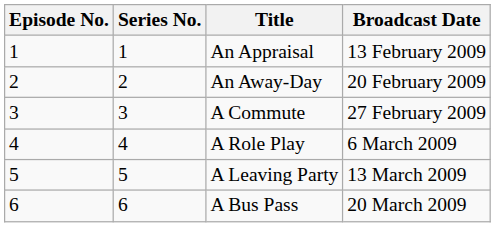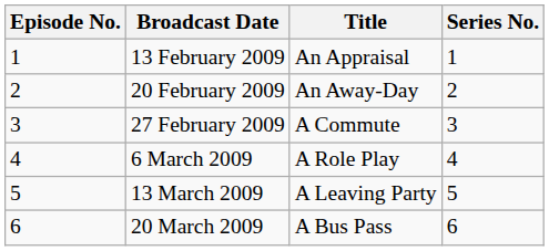 <table class="wikitable">
 <tr>
 <th>Episode No.</th>
+<th>Broadcast Date</th>
+<th>Title</th>
 <th>Series No.</th>
-<th>Title</th>
-<th>Broadcast Date</th>
 </tr>
 <tr>
 <td>1</td>
+<td>13 February 2009</td>
+<td>An Appraisal</td>
 <td>1</td>
-<td>An Appraisal</td>
-<td>13 February 2009</td>
 </tr>
 <tr>
 <td>2</td>
+<td>20 February 2009</td>
+<td>An Away-Day</td>
 <td>2</td>
-<td>An Away-Day</td>
-<td>20 February 2009</td>
 </tr>
 <tr>
 <td>3</td>
+<td>27 February 2009</td>
+<td>A Commute</td>
 <td>3</td>
-<td>A Commute</td>
-<td>27 February 2009</td>
 </tr>
 <tr>
 <td>4</td>
+<td>6 March 2009</td>
+<td>A Role Play</td>
 <td>4</td>
-<td>A Role Play</td>
-<td>6 March 2009</td>
 </tr>
 <tr>
 <td>5</td>
+<td>13 March 2009</td>
+<td>A Leaving Party</td>
 <td>5</td>
-<td>A Leaving Party</td>
-<td>13 March 2009</td>
 </tr>
 <tr>
 <td>6</td>
+<td>20 March 2009</td>
+<td>A Bus Pass</td>
 <td>6</td>
-<td>A Bus Pass</td>
-<td>20 March 2009</td>
 </tr>
 </table>
